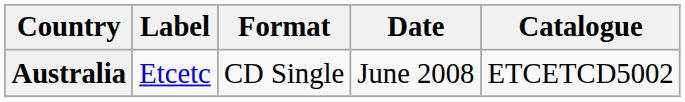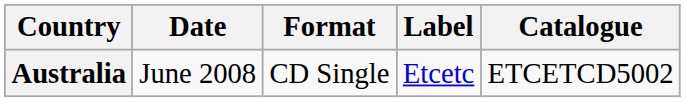 <table class="wikitable plainrowheaders">
 <tr>
 <th scope="col">Country</th>
+<th scope="col">Date</th>
+<th scope="col">Format</th>
 <th scope="col">Label</th>
-<th scope="col">Format</th>
-<th scope="col">Date</th>
 <th scope="col">Catalogue</th>
 </tr>
 <tr>
 <th scope="row" rowspan="1">Australia</th>
+<td>June 2008</td>
+<td>CD Single</td>
 <td rowspan="1"><a href='#'>Etcetc</a></td>
-<td>CD Single</td>
-<td>June 2008</td>
 <td>ETCETCD5002</td>
 </tr>
 </table>
